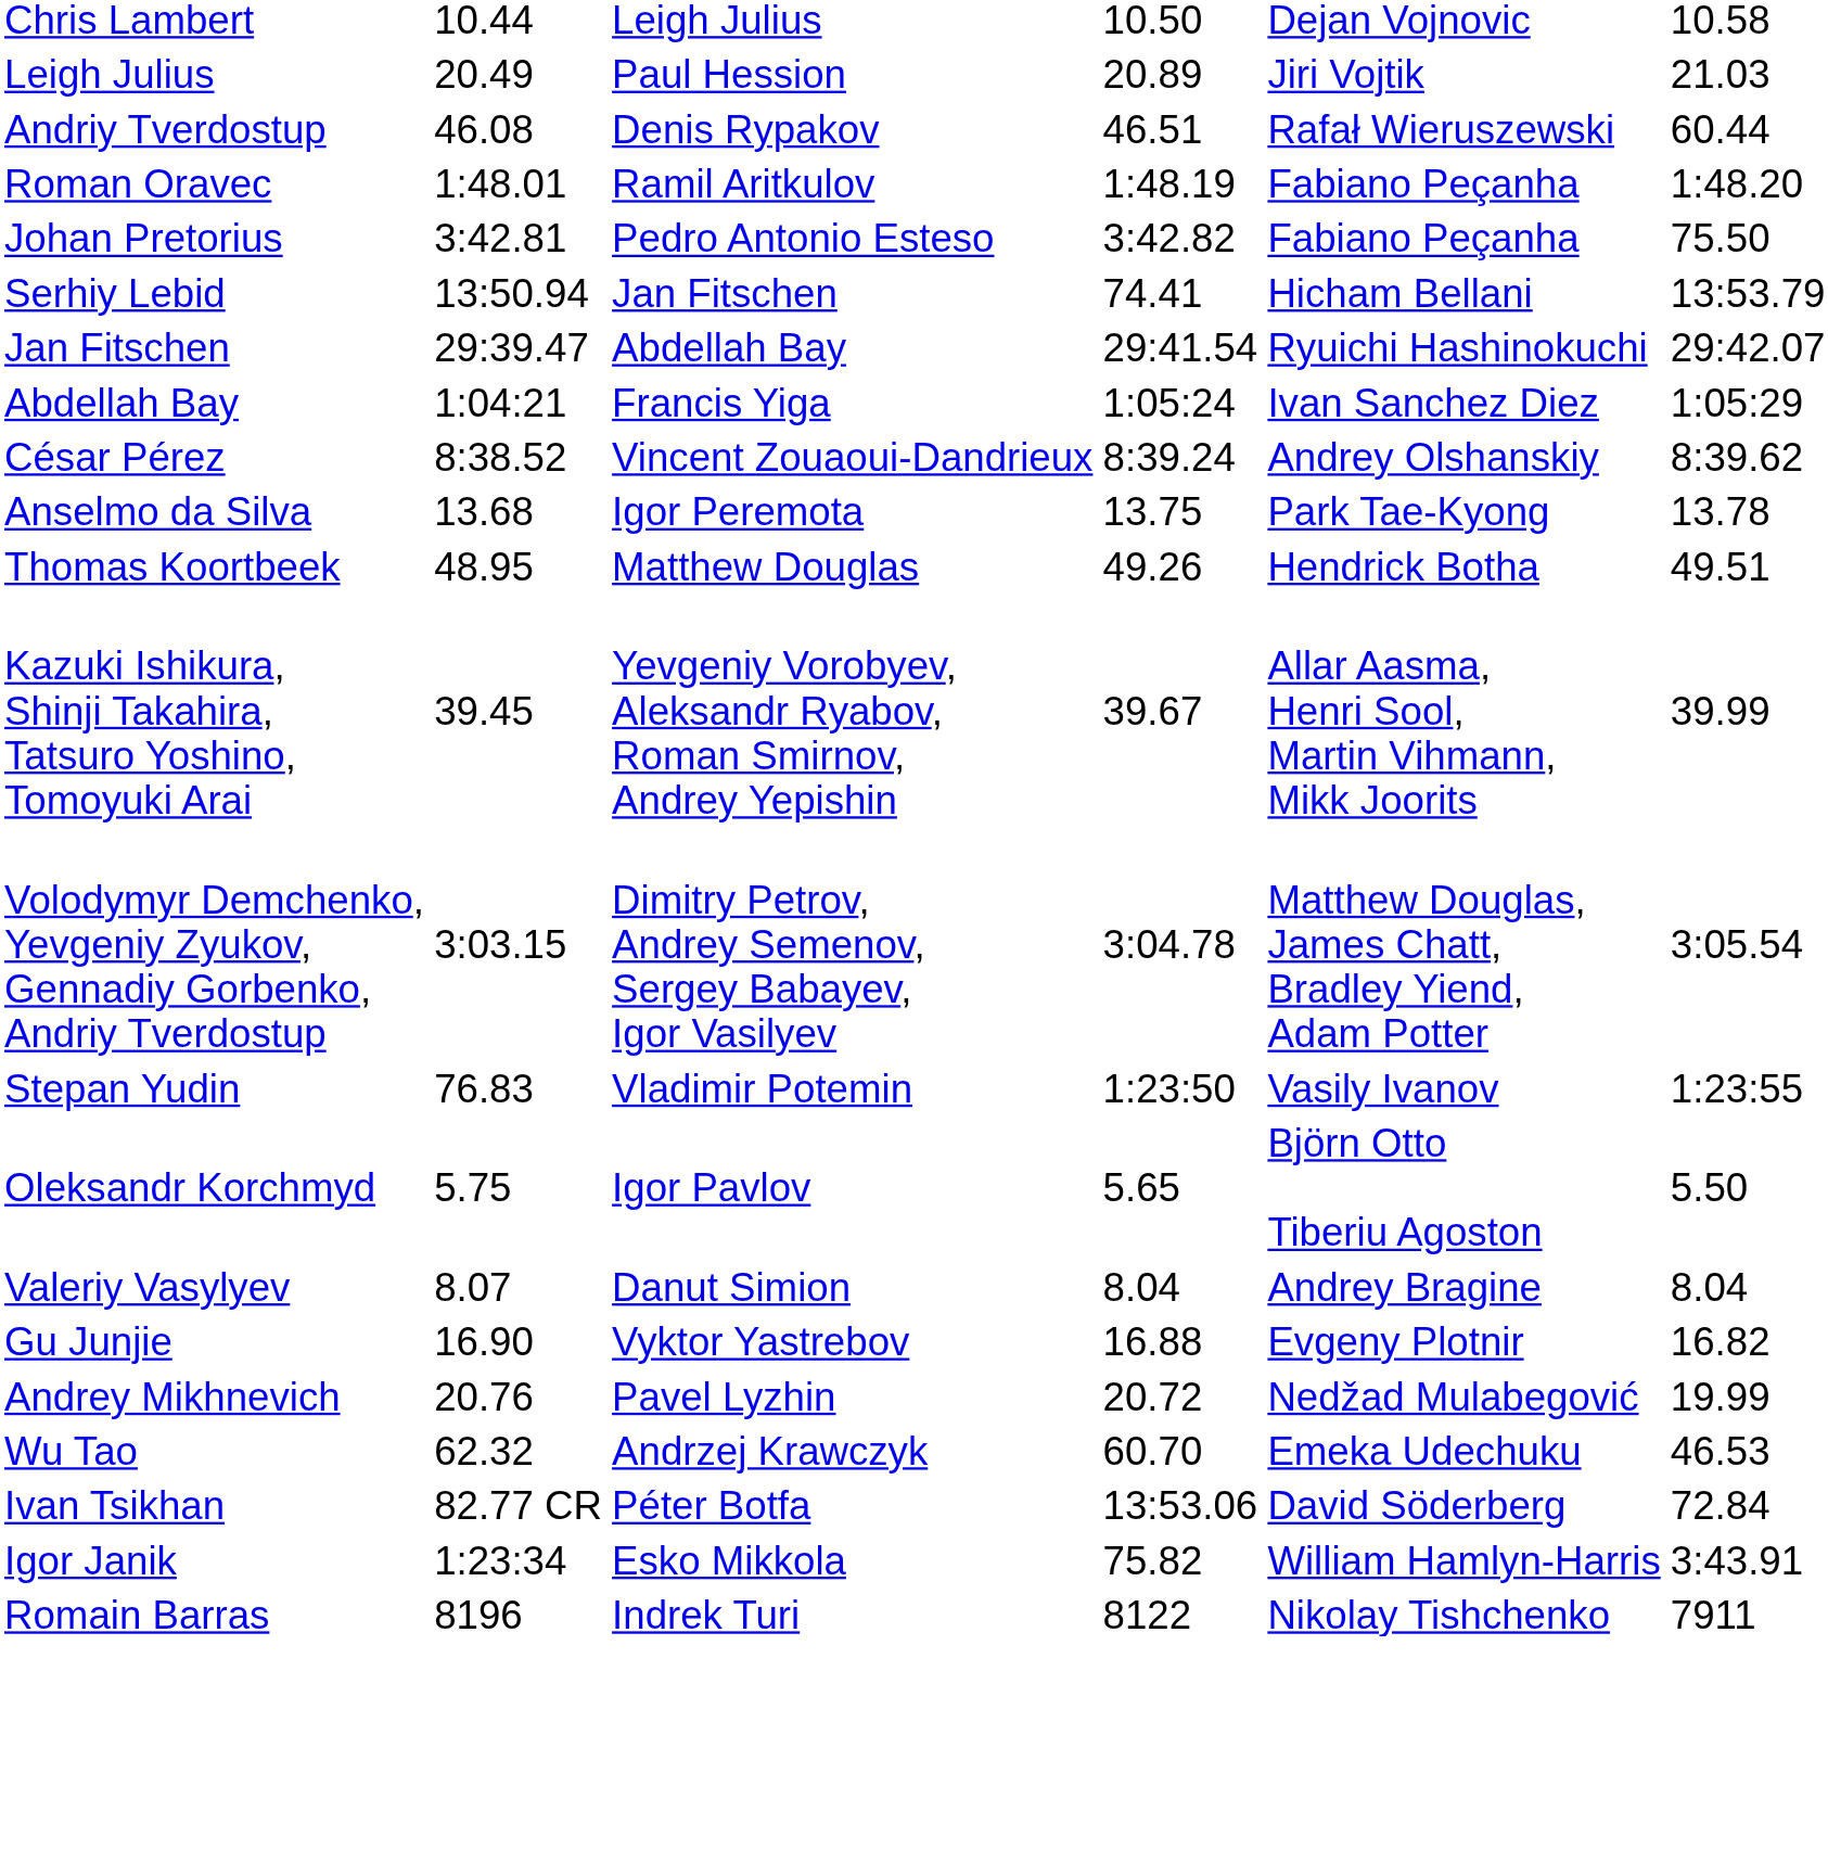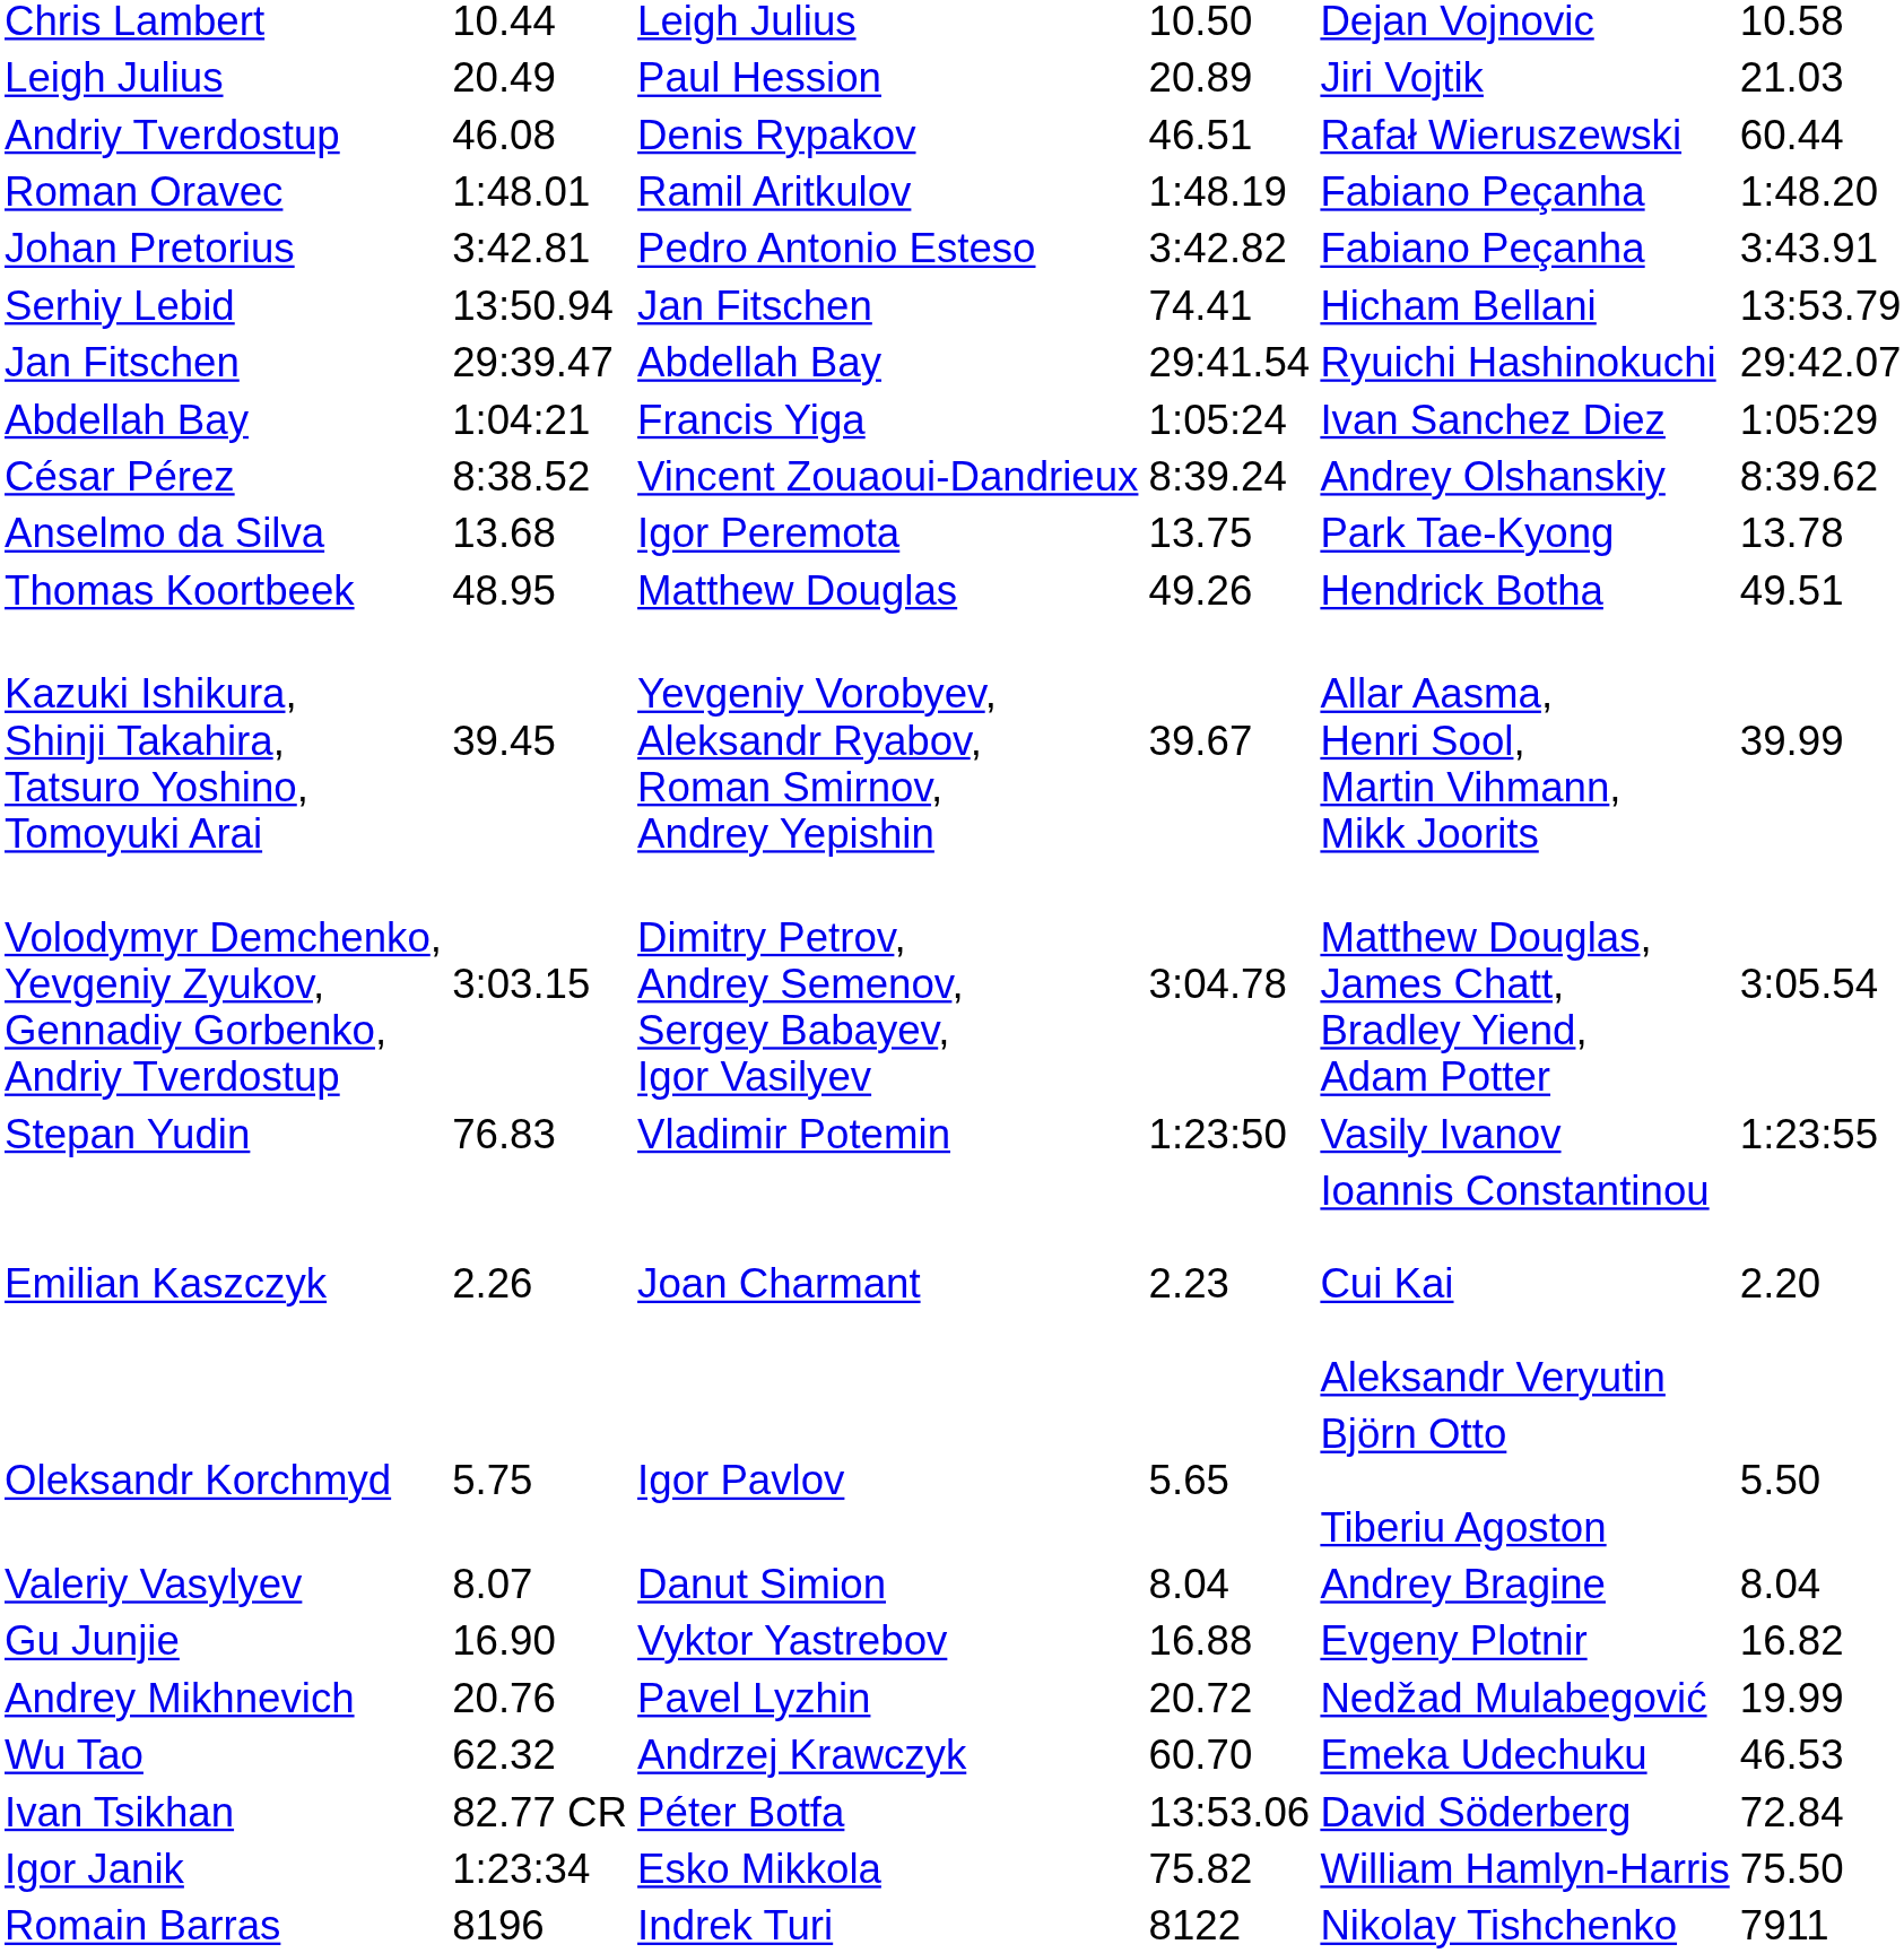 <table>
 <tr>
 <td></td>
 <td><a href='#'>Chris Lambert</a><br> </td>
 <td>10.44</td>
 <td><a href='#'>Leigh Julius</a><br> </td>
 <td>10.50</td>
 <td><a href='#'>Dejan Vojnovic</a><br> </td>
 <td>10.58</td>
 </tr>
 <tr>
 <td></td>
 <td><a href='#'>Leigh Julius</a><br> </td>
 <td>20.49</td>
 <td><a href='#'>Paul Hession</a><br> </td>
 <td>20.89</td>
 <td><a href='#'>Jiri Vojtik</a><br> </td>
 <td>21.03</td>
 </tr>
 <tr>
 <td></td>
 <td><a href='#'>Andriy Tverdostup</a><br> </td>
 <td>46.08</td>
 <td><a href='#'>Denis Rypakov</a><br> </td>
 <td>46.51</td>
 <td><a href='#'>Rafał Wieruszewski</a><br> </td>
 <td>60.44</td>
 </tr>
 <tr>
 <td></td>
 <td><a href='#'>Roman Oravec</a><br> </td>
 <td>1:48.01</td>
 <td><a href='#'>Ramil Aritkulov</a><br> </td>
 <td>1:48.19</td>
 <td><a href='#'>Fabiano Peçanha</a><br> </td>
 <td>1:48.20</td>
 </tr>
 <tr>
 <td></td>
 <td><a href='#'>Johan Pretorius</a><br> </td>
 <td>3:42.81</td>
 <td><a href='#'>Pedro Antonio Esteso</a><br> </td>
 <td>3:42.82</td>
 <td><a href='#'>Fabiano Peçanha</a><br> </td>
-<td>75.50</td>
+<td>3:43.91</td>
 </tr>
 <tr>
 <td></td>
 <td><a href='#'>Serhiy Lebid</a><br> </td>
 <td>13:50.94</td>
 <td><a href='#'>Jan Fitschen</a><br> </td>
 <td>74.41</td>
 <td><a href='#'>Hicham Bellani</a><br> </td>
 <td>13:53.79</td>
 </tr>
 <tr>
 <td></td>
 <td><a href='#'>Jan Fitschen</a><br> </td>
 <td>29:39.47</td>
 <td><a href='#'>Abdellah Bay</a><br> </td>
 <td>29:41.54</td>
 <td><a href='#'>Ryuichi Hashinokuchi</a><br> </td>
 <td>29:42.07</td>
 </tr>
 <tr>
 <td></td>
 <td><a href='#'>Abdellah Bay</a><br> </td>
 <td>1:04:21</td>
 <td><a href='#'>Francis Yiga</a><br> </td>
 <td>1:05:24</td>
 <td><a href='#'>Ivan Sanchez Diez</a><br> </td>
 <td>1:05:29</td>
 </tr>
 <tr>
 <td></td>
 <td><a href='#'>César Pérez</a><br> </td>
 <td>8:38.52</td>
 <td><a href='#'>Vincent Zouaoui-Dandrieux</a><br> </td>
 <td>8:39.24</td>
 <td><a href='#'>Andrey Olshanskiy</a><br> </td>
 <td>8:39.62</td>
 </tr>
 <tr>
 <td></td>
 <td><a href='#'>Anselmo da Silva</a><br> </td>
 <td>13.68</td>
 <td><a href='#'>Igor Peremota</a><br> </td>
 <td>13.75</td>
 <td><a href='#'>Park Tae-Kyong</a><br> </td>
 <td>13.78</td>
 </tr>
 <tr>
 <td></td>
 <td><a href='#'>Thomas Koortbeek</a><br> </td>
 <td>48.95</td>
 <td><a href='#'>Matthew Douglas</a><br> </td>
 <td>49.26</td>
 <td><a href='#'>Hendrick Botha</a><br> </td>
 <td>49.51</td>
 </tr>
 <tr>
 <td></td>
 <td><br><a href='#'>Kazuki Ishikura</a>,<br><a href='#'>Shinji Takahira</a>,<br><a href='#'>Tatsuro Yoshino</a>,<br><a href='#'>Tomoyuki Arai</a></td>
 <td>39.45</td>
 <td><br><a href='#'>Yevgeniy Vorobyev</a>,<br><a href='#'>Aleksandr Ryabov</a>,<br><a href='#'>Roman Smirnov</a>,<br><a href='#'>Andrey Yepishin</a></td>
 <td>39.67</td>
 <td><br><a href='#'>Allar Aasma</a>,<br><a href='#'>Henri Sool</a>,<br><a href='#'>Martin Vihmann</a>,<br><a href='#'>Mikk Joorits</a></td>
 <td>39.99</td>
 </tr>
 <tr>
 <td></td>
 <td><br><a href='#'>Volodymyr Demchenko</a>,<br><a href='#'>Yevgeniy Zyukov</a>,<br><a href='#'>Gennadiy Gorbenko</a>,<br><a href='#'>Andriy Tverdostup</a></td>
 <td>3:03.15</td>
 <td><br><a href='#'>Dimitry Petrov</a>,<br><a href='#'>Andrey Semenov</a>,<br><a href='#'>Sergey Babayev</a>,<br><a href='#'>Igor Vasilyev</a></td>
 <td>3:04.78</td>
 <td><br><a href='#'>Matthew Douglas</a>,<br><a href='#'>James Chatt</a>,<br><a href='#'>Bradley Yiend</a>,<br><a href='#'>Adam Potter</a></td>
 <td>3:05.54</td>
 </tr>
 <tr>
 <td></td>
 <td><a href='#'>Stepan Yudin</a><br> </td>
 <td>76.83</td>
 <td><a href='#'>Vladimir Potemin</a><br> </td>
 <td>1:23:50</td>
 <td><a href='#'>Vasily Ivanov</a><br> </td>
 <td>1:23:55</td>
 </tr>
 <tr>
 <td></td>
+<td><a href='#'>Emilian Kaszczyk</a><br> </td>
+<td>2.26</td>
+<td><a href='#'>Joan Charmant</a><br> </td>
+<td>2.23</td>
+<td><a href='#'>Ioannis Constantinou</a><br> <br><a href='#'>Cui Kai</a><br> <br><a href='#'>Aleksandr Veryutin</a><br> </td>
+<td>2.20</td>
+</tr>
+<tr>
+<td></td>
 <td><a href='#'>Oleksandr Korchmyd</a><br> </td>
 <td>5.75</td>
 <td><a href='#'>Igor Pavlov</a><br> </td>
 <td>5.65</td>
 <td><a href='#'>Björn Otto</a><br> <br><a href='#'>Tiberiu Agoston</a><br> </td>
 <td>5.50</td>
 </tr>
 <tr>
 <td></td>
 <td><a href='#'>Valeriy Vasylyev</a><br> </td>
 <td>8.07</td>
 <td><a href='#'>Danut Simion</a><br> </td>
 <td>8.04</td>
 <td><a href='#'>Andrey Bragine</a><br> </td>
 <td>8.04</td>
 </tr>
 <tr>
 <td></td>
 <td><a href='#'>Gu Junjie</a><br> </td>
 <td>16.90</td>
 <td><a href='#'>Vyktor Yastrebov</a><br> </td>
 <td>16.88</td>
 <td><a href='#'>Evgeny Plotnir</a><br> </td>
 <td>16.82</td>
 </tr>
 <tr>
 <td></td>
 <td><a href='#'>Andrey Mikhnevich</a><br> </td>
 <td>20.76</td>
 <td><a href='#'>Pavel Lyzhin</a><br> </td>
 <td>20.72</td>
 <td><a href='#'>Nedžad Mulabegović</a><br> </td>
 <td>19.99</td>
 </tr>
 <tr>
 <td></td>
 <td><a href='#'>Wu Tao</a><br> </td>
 <td>62.32</td>
 <td><a href='#'>Andrzej Krawczyk</a><br> </td>
 <td>60.70</td>
 <td><a href='#'>Emeka Udechuku</a><br> </td>
 <td>46.53</td>
 </tr>
 <tr>
 <td></td>
 <td><a href='#'>Ivan Tsikhan</a><br> </td>
 <td>82.77 CR</td>
 <td><a href='#'>Péter Botfa</a><br> </td>
 <td>13:53.06</td>
 <td><a href='#'>David Söderberg</a><br> </td>
 <td>72.84</td>
 </tr>
 <tr>
 <td></td>
 <td><a href='#'>Igor Janik</a><br> </td>
 <td>1:23:34</td>
 <td><a href='#'>Esko Mikkola</a><br> </td>
 <td>75.82</td>
 <td><a href='#'>William Hamlyn-Harris</a><br> </td>
-<td>3:43.91</td>
+<td>75.50</td>
 </tr>
 <tr>
 <td></td>
 <td><a href='#'>Romain Barras</a><br> </td>
 <td>8196</td>
 <td><a href='#'>Indrek Turi</a><br> </td>
 <td>8122</td>
 <td><a href='#'>Nikolay Tishchenko</a><br> </td>
 <td>7911</td>
 </tr>
 </table>
